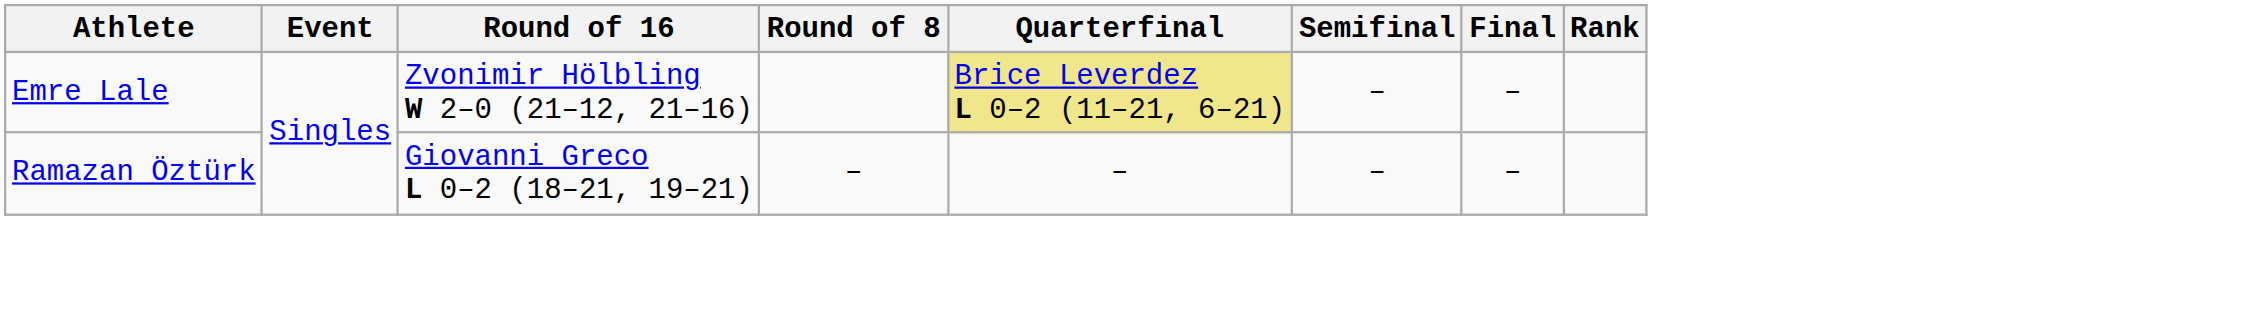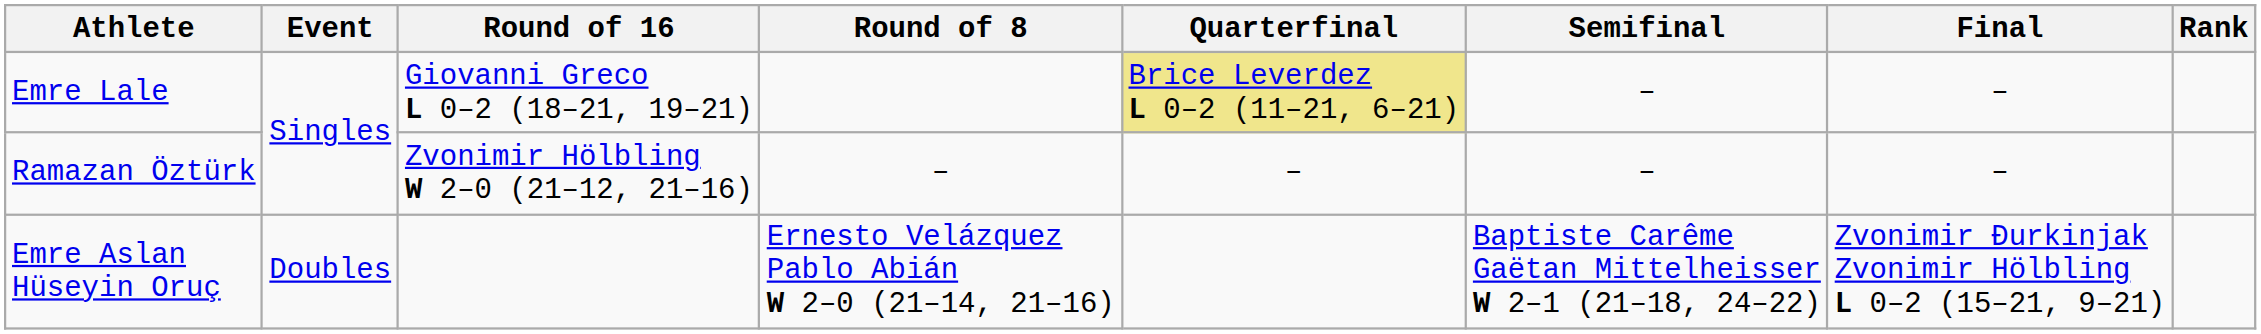 <table class=wikitable>
 <tr>
 <th>Athlete</th>
 <th>Event</th>
 <th>Round of 16</th>
 <th>Round of 8</th>
 <th>Quarterfinal</th>
 <th>Semifinal</th>
 <th>Final</th>
 <th>Rank</th>
 </tr>
 <tr>
 <td><a href='#'>Emre Lale</a></td>
 <td rowspan=2><a href='#'>Singles</a></td>
-<td> <a href='#'>Zvonimir Hölbling</a><br><strong>W</strong> 2–0 (21–12, 21–16)</td>
+<td> <a href='#'>Giovanni Greco</a><br><strong>L</strong> 0–2 (18–21, 19–21)</td>
 <td></td>
 <td style="background: khaki;"> <a href='#'>Brice Leverdez</a><br><strong>L</strong> 0–2 (11–21, 6–21)</td>
 <td align=center>–</td>
 <td align=center>–</td>
 <td></td>
 </tr>
 <tr>
 <td><a href='#'>Ramazan Öztürk</a></td>
-<td> <a href='#'>Giovanni Greco</a><br><strong>L</strong> 0–2 (18–21, 19–21)</td>
+<td> <a href='#'>Zvonimir Hölbling</a><br><strong>W</strong> 2–0 (21–12, 21–16)</td>
 <td align=center>–</td>
 <td align=center>–</td>
 <td align=center>–</td>
 <td align=center>–</td>
 <td></td>
 </tr>
+<tr>
+<td><a href='#'>Emre Aslan</a><br><a href='#'>Hüseyin Oruç</a></td>
+<td><a href='#'>Doubles</a></td>
+<td></td>
+<td> <a href='#'>Ernesto Velázquez</a><br><a href='#'>Pablo Abián</a><br><strong>W</strong> 2–0 (21–14, 21–16)</td>
+<td></td>
+<td> <a href='#'>Baptiste Carême</a><br><a href='#'>Gaëtan Mittelheisser</a><br><strong>W</strong> 2–1 (21–18, 24–22)</td>
+<td> <a href='#'>Zvonimir Đurkinjak</a><br><a href='#'>Zvonimir Hölbling</a><br><strong>L</strong> 0–2 (15–21, 9–21)</td>
+<td align=center></td>
+</tr>
 </table>
